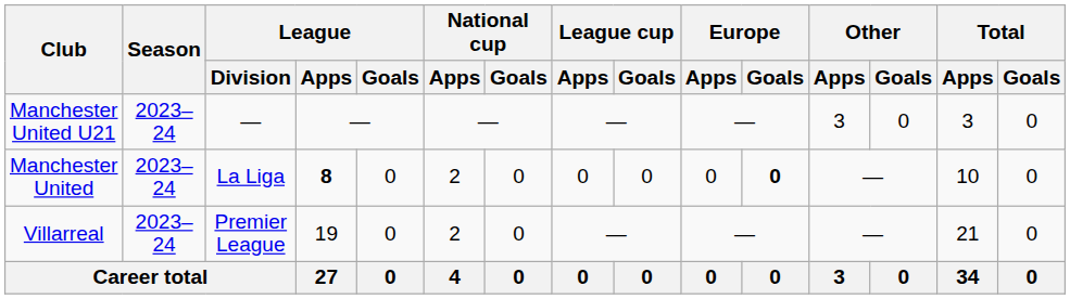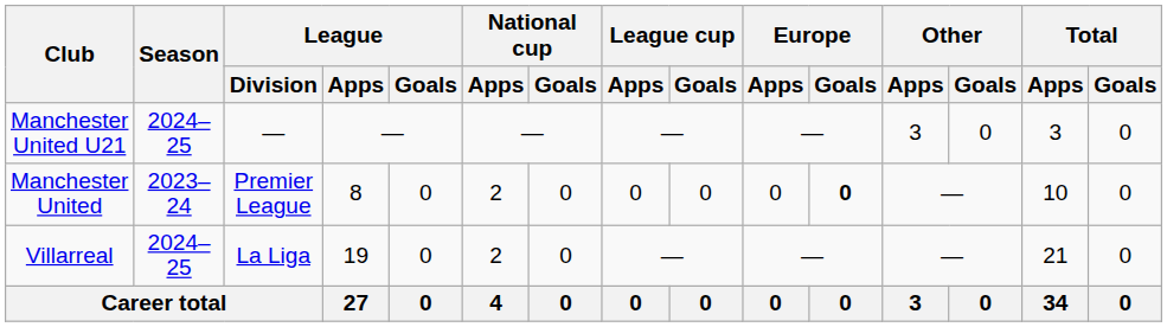 <table class="wikitable" style="text-align: center;">
 <tr>
 <th rowspan=2>Club</th>
 <th rowspan=2>Season</th>
 <th colspan=3>League</th>
 <th colspan=2>National cup</th>
 <th colspan=2>League cup</th>
 <th colspan=2>Europe</th>
 <th colspan=2>Other</th>
 <th colspan=2>Total</th>
 </tr>
 <tr>
 <th>Division</th>
 <th>Apps</th>
 <th>Goals</th>
 <th>Apps</th>
 <th>Goals</th>
 <th>Apps</th>
 <th>Goals</th>
 <th>Apps</th>
 <th>Goals</th>
 <th>Apps</th>
 <th>Goals</th>
 <th>Apps</th>
 <th>Goals</th>
 </tr>
 <tr>
 <td><a href='#'>Manchester United U21</a></td>
-<td><a href='#'>2023–24</a></td>
+<td><a href='#'>2024–25</a></td>
 <td>—</td>
 <td colspan=2>—</td>
 <td colspan=2>—</td>
 <td colspan=2>—</td>
 <td colspan=2>—</td>
 <td>3</td>
 <td>0</td>
 <td>3</td>
 <td>0</td>
 </tr>
 <tr>
 <td><a href='#'>Manchester United</a></td>
 <td><a href='#'>2023–24</a></td>
-<td><a href='#'>La Liga</a></td>
-<td><strong>8</strong></td>
+<td><a href='#'>Premier League</a></td>
+<td>8</td>
 <td>0</td>
 <td>2</td>
 <td>0</td>
 <td>0</td>
 <td>0</td>
 <td>0</td>
 <td><strong>0</strong></td>
 <td colspan="2">—</td>
 <td>10</td>
 <td>0</td>
 </tr>
 <tr>
 <td><a href='#'>Villarreal</a></td>
-<td><a href='#'>2023–24</a></td>
-<td><a href='#'>Premier League</a></td>
+<td><a href='#'>2024–25</a></td>
+<td><a href='#'>La Liga</a></td>
 <td>19</td>
 <td>0</td>
 <td>2</td>
 <td>0</td>
 <td colspan="2">—</td>
 <td colspan="2">—</td>
 <td colspan="2">—</td>
 <td>21</td>
 <td>0</td>
 </tr>
 <tr>
 <th colspan=3>Career total</th>
 <th>27</th>
 <th>0</th>
 <th>4</th>
 <th>0</th>
 <th>0</th>
 <th>0</th>
 <th>0</th>
 <th>0</th>
 <th>3</th>
 <th>0</th>
 <th>34</th>
 <th>0</th>
 </tr>
 </table>
